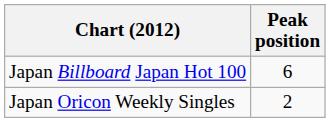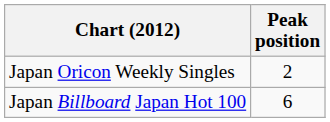 <table class="wikitable">
 <tr>
 <th>Chart (2012)</th>
 <th>Peak<br>position</th>
 </tr>
 <tr>
+<td>Japan <a href='#'>Oricon</a> Weekly Singles</td>
+<td align="center">2</td>
+</tr>
+<tr>
 <td>Japan <em><a href='#'>Billboard</a></em> <a href='#'>Japan Hot 100</a></td>
 <td align="center">6</td>
 </tr>
-<tr>
-<td>Japan <a href='#'>Oricon</a> Weekly Singles</td>
-<td align="center">2</td>
-</tr>
 </table>
